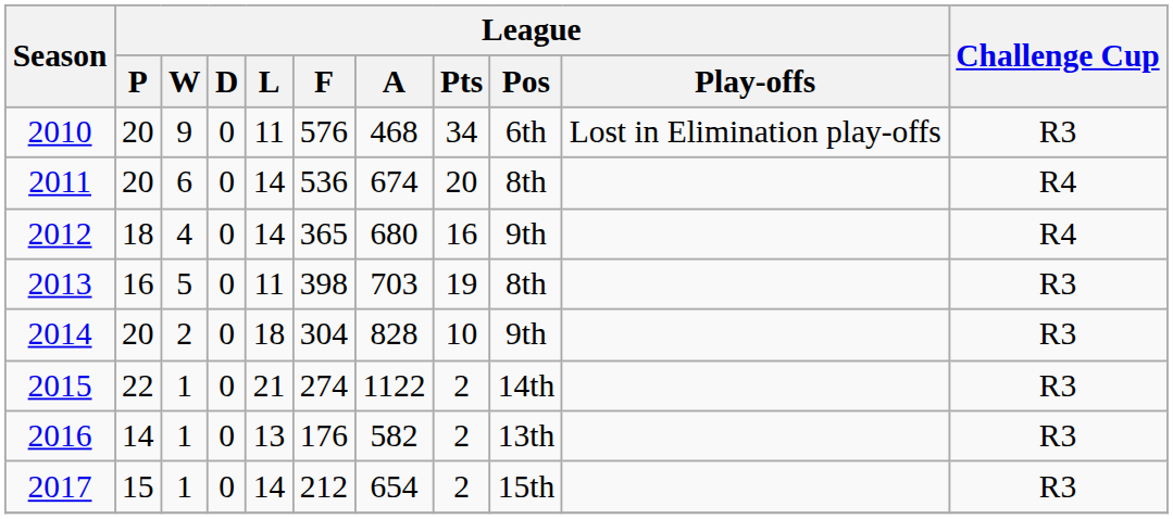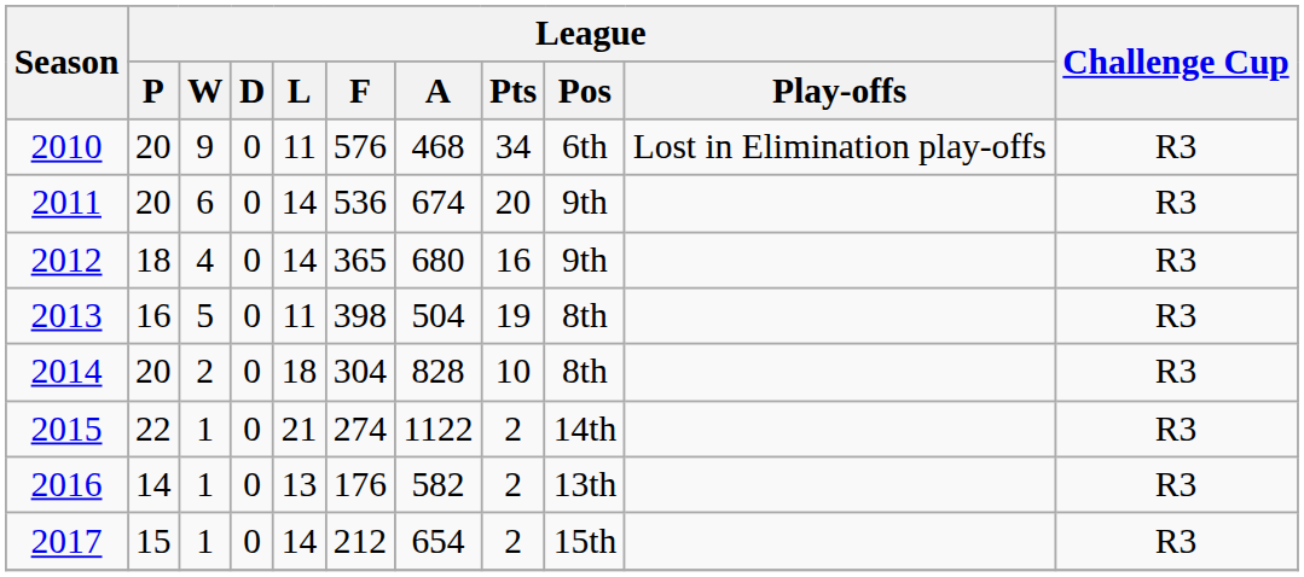 <table class="wikitable" style="text-align: center">
 <tr>
 <th rowspan=2>Season</th>
 <th colspan=9>League</th>
 <th rowspan=2><a href='#'>Challenge Cup</a></th>
 </tr>
 <tr>
 <th>P</th>
 <th>W</th>
 <th>D</th>
 <th>L</th>
 <th>F</th>
 <th>A</th>
 <th>Pts</th>
 <th>Pos</th>
 <th>Play-offs</th>
 </tr>
 <tr>
 <td><a href='#'>2010</a></td>
 <td>20</td>
 <td>9</td>
 <td>0</td>
 <td>11</td>
 <td>576</td>
 <td>468</td>
 <td>34</td>
 <td>6th</td>
 <td>Lost in Elimination play-offs</td>
 <td>R3</td>
 </tr>
 <tr>
 <td><a href='#'>2011</a></td>
 <td>20</td>
 <td>6</td>
 <td>0</td>
 <td>14</td>
 <td>536</td>
 <td>674</td>
 <td>20</td>
-<td>8th</td>
+<td>9th</td>
 <td></td>
-<td>R4</td>
+<td>R3</td>
 </tr>
 <tr>
 <td><a href='#'>2012</a></td>
 <td>18</td>
 <td>4</td>
 <td>0</td>
 <td>14</td>
 <td>365</td>
 <td>680</td>
 <td>16</td>
 <td>9th</td>
 <td></td>
-<td>R4</td>
+<td>R3</td>
 </tr>
 <tr>
 <td><a href='#'>2013</a></td>
 <td>16</td>
 <td>5</td>
 <td>0</td>
 <td>11</td>
 <td>398</td>
-<td>703</td>
+<td>504</td>
 <td>19</td>
 <td>8th</td>
 <td></td>
 <td>R3</td>
 </tr>
 <tr>
 <td><a href='#'>2014</a></td>
 <td>20</td>
 <td>2</td>
 <td>0</td>
 <td>18</td>
 <td>304</td>
 <td>828</td>
 <td>10</td>
-<td>9th</td>
+<td>8th</td>
 <td></td>
 <td>R3</td>
 </tr>
 <tr>
 <td><a href='#'>2015</a></td>
 <td>22</td>
 <td>1</td>
 <td>0</td>
 <td>21</td>
 <td>274</td>
 <td>1122</td>
 <td>2</td>
 <td>14th</td>
 <td></td>
 <td>R3</td>
 </tr>
 <tr>
 <td><a href='#'>2016</a></td>
 <td>14</td>
 <td>1</td>
 <td>0</td>
 <td>13</td>
 <td>176</td>
 <td>582</td>
 <td>2</td>
 <td>13th</td>
 <td></td>
 <td>R3</td>
 </tr>
 <tr>
 <td><a href='#'>2017</a></td>
 <td>15</td>
 <td>1</td>
 <td>0</td>
 <td>14</td>
 <td>212</td>
 <td>654</td>
 <td>2</td>
 <td>15th</td>
 <td></td>
 <td>R3</td>
 </tr>
 <tr>
 </tr>
 </table>
